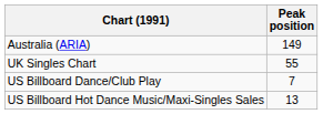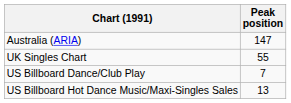 <table class="wikitable sortable">
 <tr>
 <th>Chart (1991)</th>
 <th>Peak<br>position</th>
 </tr>
 <tr>
 <td align="left">Australia (<a href='#'>ARIA</a>)</td>
-<td style="text-align:center;">149</td>
+<td style="text-align:center;">147</td>
 </tr>
 <tr>
 <td align="left">UK Singles Chart</td>
 <td style="text-align:center;">55</td>
 </tr>
 <tr>
 <td align="left">US Billboard Dance/Club Play</td>
 <td style="text-align:center;">7</td>
 </tr>
 <tr>
 <td align="left">US Billboard Hot Dance Music/Maxi-Singles Sales</td>
 <td style="text-align:center;">13</td>
 </tr>
 </table>
